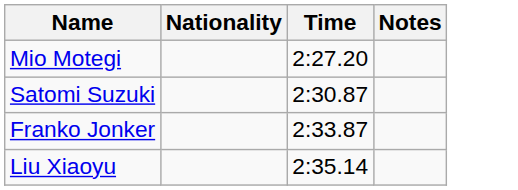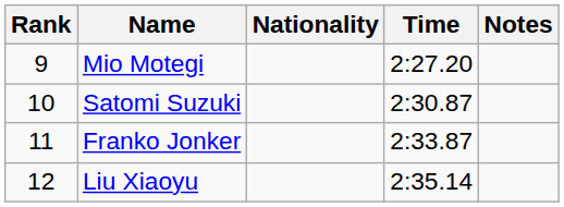 <table class="wikitable sortable" style="text-align:center">
 <tr>
+<th>Rank</th>
 <th>Name</th>
 <th>Nationality</th>
 <th>Time</th>
 <th>Notes</th>
 </tr>
 <tr>
+<td>9</td>
 <td align=left><a href='#'>Mio Motegi</a></td>
 <td align=left></td>
 <td>2:27.20</td>
 <td></td>
 </tr>
 <tr>
+<td>10</td>
 <td align=left><a href='#'>Satomi Suzuki</a></td>
 <td align=left></td>
 <td>2:30.87</td>
 <td></td>
 </tr>
 <tr>
+<td>11</td>
 <td align=left><a href='#'>Franko Jonker</a></td>
 <td align=left></td>
 <td>2:33.87</td>
 <td></td>
 </tr>
 <tr>
+<td>12</td>
 <td align=left><a href='#'>Liu Xiaoyu</a></td>
 <td align=left></td>
 <td>2:35.14</td>
 <td></td>
 </tr>
 </table>
